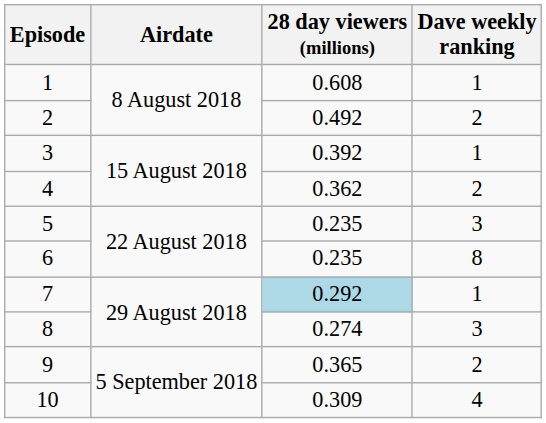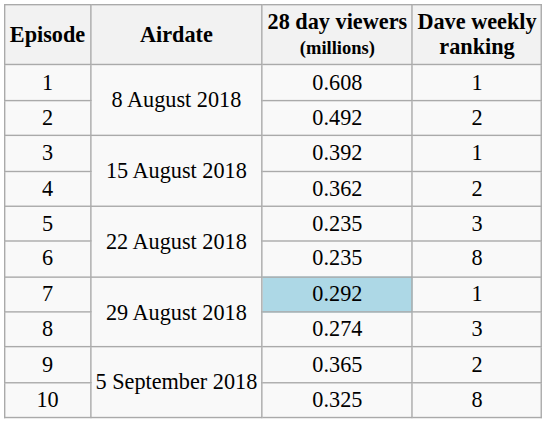 <table class="wikitable sortable" style="text-align:center;">
 <tr>
 <th>Episode </th>
 <th>Airdate</th>
 <th>28 day viewers<br><small>(millions)</small></th>
 <th>Dave weekly<br>ranking</th>
 </tr>
 <tr>
 <td>1</td>
 <td rowspan="2">8 August 2018</td>
 <td>0.608</td>
 <td>1</td>
 </tr>
 <tr>
 <td>2</td>
 <td>0.492</td>
 <td>2</td>
 </tr>
 <tr>
 <td>3</td>
 <td rowspan="2">15 August 2018</td>
 <td>0.392</td>
 <td>1</td>
 </tr>
 <tr>
 <td>4</td>
 <td>0.362</td>
 <td>2</td>
 </tr>
 <tr>
 <td>5</td>
 <td rowspan="2">22 August 2018</td>
 <td>0.235</td>
 <td>3</td>
 </tr>
 <tr>
 <td>6</td>
 <td>0.235</td>
 <td>8</td>
 </tr>
 <tr>
 <td>7</td>
 <td rowspan="2">29 August 2018</td>
 <td style="background: lightblue;">0.292</td>
 <td>1</td>
 </tr>
 <tr>
 <td>8</td>
 <td>0.274</td>
 <td>3</td>
 </tr>
 <tr>
 <td>9</td>
 <td rowspan="2">5 September 2018</td>
 <td>0.365</td>
 <td>2</td>
 </tr>
 <tr>
 <td>10</td>
-<td>0.309</td>
-<td>4</td>
+<td>0.325</td>
+<td>8</td>
 </tr>
 </table>
